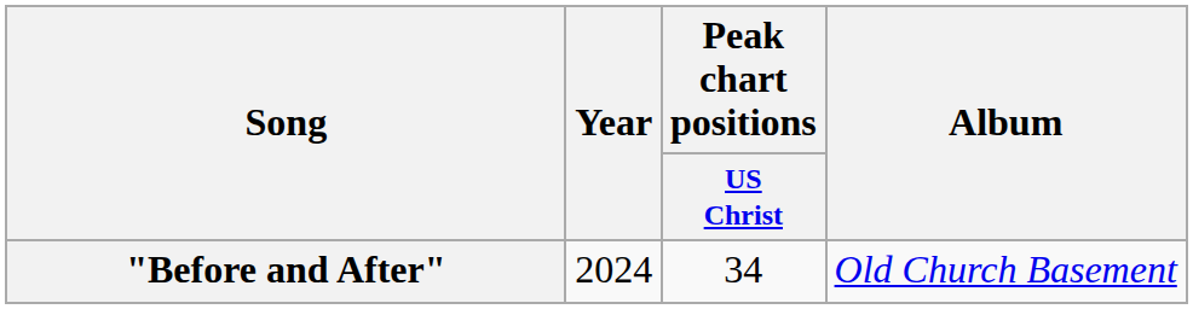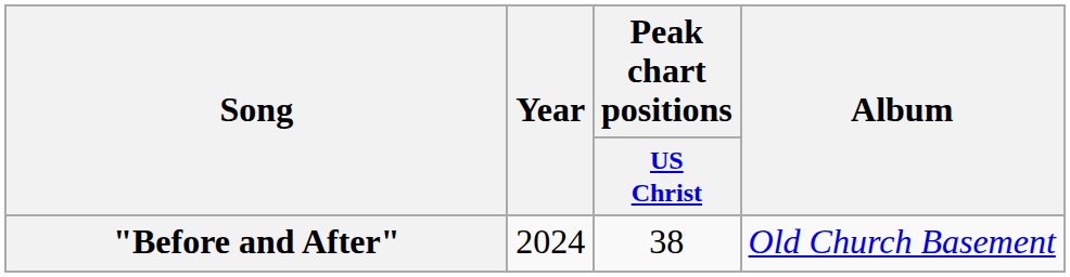 <table class="wikitable plainrowheaders" style="text-align:center;">
 <tr>
 <th rowspan="2" style="width:14em;">Song</th>
 <th rowspan="2">Year</th>
 <th colspan="1" scope="col">Peak chart positions</th>
 <th rowspan="2">Album</th>
 </tr>
 <tr style="font-size:smaller;">
 <th scope="col" style="width:3em;font-size:90%;"><a href='#'>US<br>Christ</a><br></th>
 </tr>
 <tr>
 <th scope="row">"Before and After"<br></th>
 <td>2024</td>
-<td>34</td>
+<td>38</td>
 <td><em><a href='#'>Old Church Basement</a></em></td>
 </tr>
 </table>
